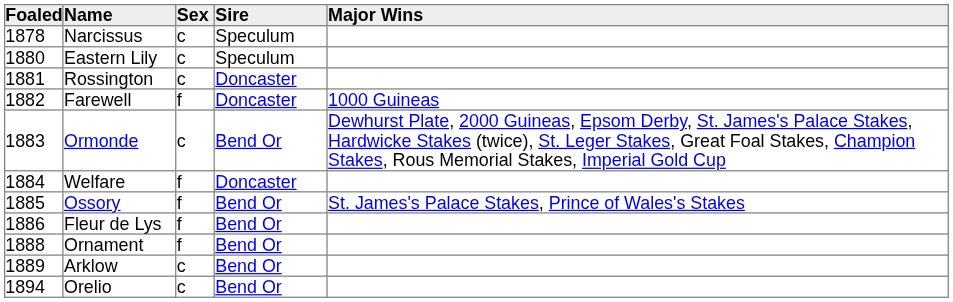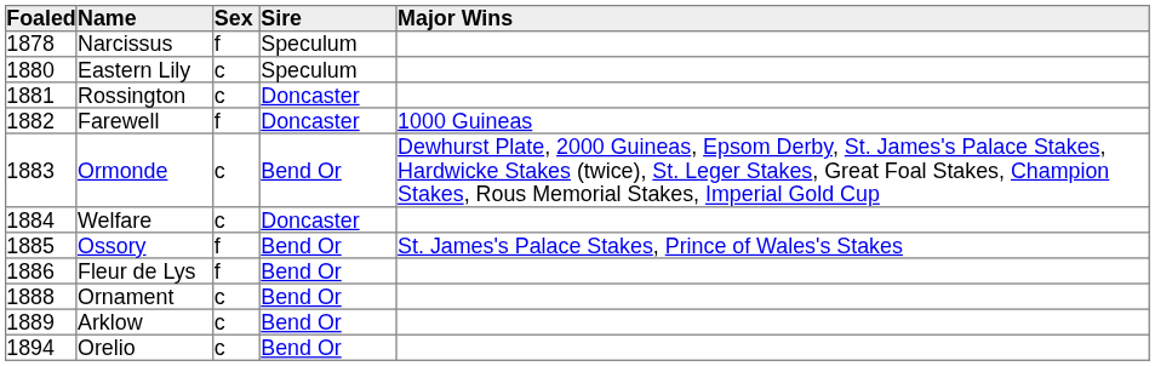 <table border="1" cellpadding="0" style="border-collapse: collapse; font-size:90%">
 <tr style="background:#eee;">
 <td style="width:35px;"><strong>Foaled</strong></td>
 <td style="width:90px;"><strong>Name</strong></td>
 <td style="width:30px;"><strong>Sex</strong></td>
 <td style="width:90px;"><strong>Sire</strong></td>
 <td style="width:500px;"><strong>Major Wins</strong></td>
 </tr>
 <tr>
 <td>1878</td>
 <td>Narcissus</td>
-<td>c</td>
+<td>f</td>
 <td>Speculum</td>
 <td></td>
 </tr>
 <tr>
 <td>1880</td>
 <td>Eastern Lily</td>
 <td>c</td>
 <td>Speculum</td>
 <td></td>
 </tr>
 <tr>
 <td>1881</td>
 <td>Rossington</td>
 <td>c</td>
 <td><a href='#'>Doncaster</a></td>
 <td></td>
 </tr>
 <tr>
 <td>1882</td>
 <td>Farewell</td>
 <td>f</td>
 <td><a href='#'>Doncaster</a></td>
 <td><a href='#'>1000 Guineas</a></td>
 </tr>
 <tr>
 <td>1883</td>
 <td><a href='#'>Ormonde</a></td>
 <td>c</td>
 <td><a href='#'>Bend Or</a></td>
 <td><a href='#'>Dewhurst Plate</a>, <a href='#'>2000 Guineas</a>, <a href='#'>Epsom Derby</a>, <a href='#'>St. James's Palace Stakes</a>, <a href='#'>Hardwicke Stakes</a> (twice), <a href='#'>St. Leger Stakes</a>, Great Foal Stakes, <a href='#'>Champion Stakes</a>, Rous Memorial Stakes, <a href='#'>Imperial Gold Cup</a></td>
 </tr>
 <tr>
 <td>1884</td>
 <td>Welfare</td>
-<td>f</td>
+<td>c</td>
 <td><a href='#'>Doncaster</a></td>
 <td></td>
 </tr>
 <tr>
 <td>1885</td>
 <td><a href='#'>Ossory</a></td>
 <td>f</td>
 <td><a href='#'>Bend Or</a></td>
 <td><a href='#'>St. James's Palace Stakes</a>, <a href='#'>Prince of Wales's Stakes</a></td>
 </tr>
 <tr>
 <td>1886</td>
 <td>Fleur de Lys</td>
 <td>f</td>
 <td><a href='#'>Bend Or</a></td>
 <td></td>
 </tr>
 <tr>
 <td>1888</td>
 <td>Ornament</td>
-<td>f</td>
+<td>c</td>
 <td><a href='#'>Bend Or</a></td>
 <td></td>
 </tr>
 <tr>
 <td>1889</td>
 <td>Arklow</td>
 <td>c</td>
 <td><a href='#'>Bend Or</a></td>
 <td></td>
 </tr>
 <tr>
 <td>1894</td>
 <td>Orelio</td>
 <td>c</td>
 <td><a href='#'>Bend Or</a></td>
 <td></td>
 </tr>
 </table>
